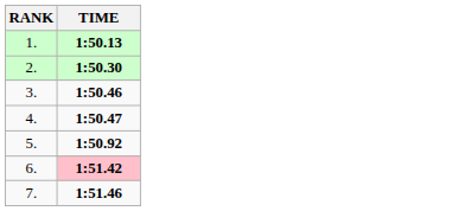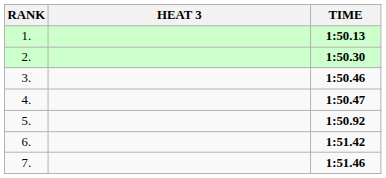 <table class="wikitable" style="border-collapse: collapse; font-size: 90%;">
 <tr>
 <th>RANK</th>
+<th style="width: 20em">HEAT 3</th>
 <th style="width: 5em">TIME</th>
 </tr>
 <tr style="background:#ccffcc;">
 <td align="center">1.</td>
+<td></td>
 <td align="center"><strong>1:50.13</strong></td>
 </tr>
 <tr style="background:#ccffcc;">
 <td align="center">2.</td>
+<td></td>
 <td align="center"><strong>1:50.30</strong></td>
 </tr>
 <tr>
 <td align="center">3.</td>
+<td></td>
 <td align="center"><strong>1:50.46</strong></td>
 </tr>
 <tr>
 <td align="center">4.</td>
+<td></td>
 <td align="center"><strong>1:50.47</strong></td>
 </tr>
 <tr>
 <td align="center">5.</td>
+<td></td>
 <td align="center"><strong>1:50.92</strong></td>
 </tr>
 <tr>
 <td align="center">6.</td>
-<td align="center" style="background: pink;"><strong>1:51.42</strong></td>
+<td></td>
+<td align="center"><strong>1:51.42</strong></td>
 </tr>
 <tr>
 <td align="center">7.</td>
+<td></td>
 <td align="center"><strong>1:51.46</strong></td>
 </tr>
 </table>
